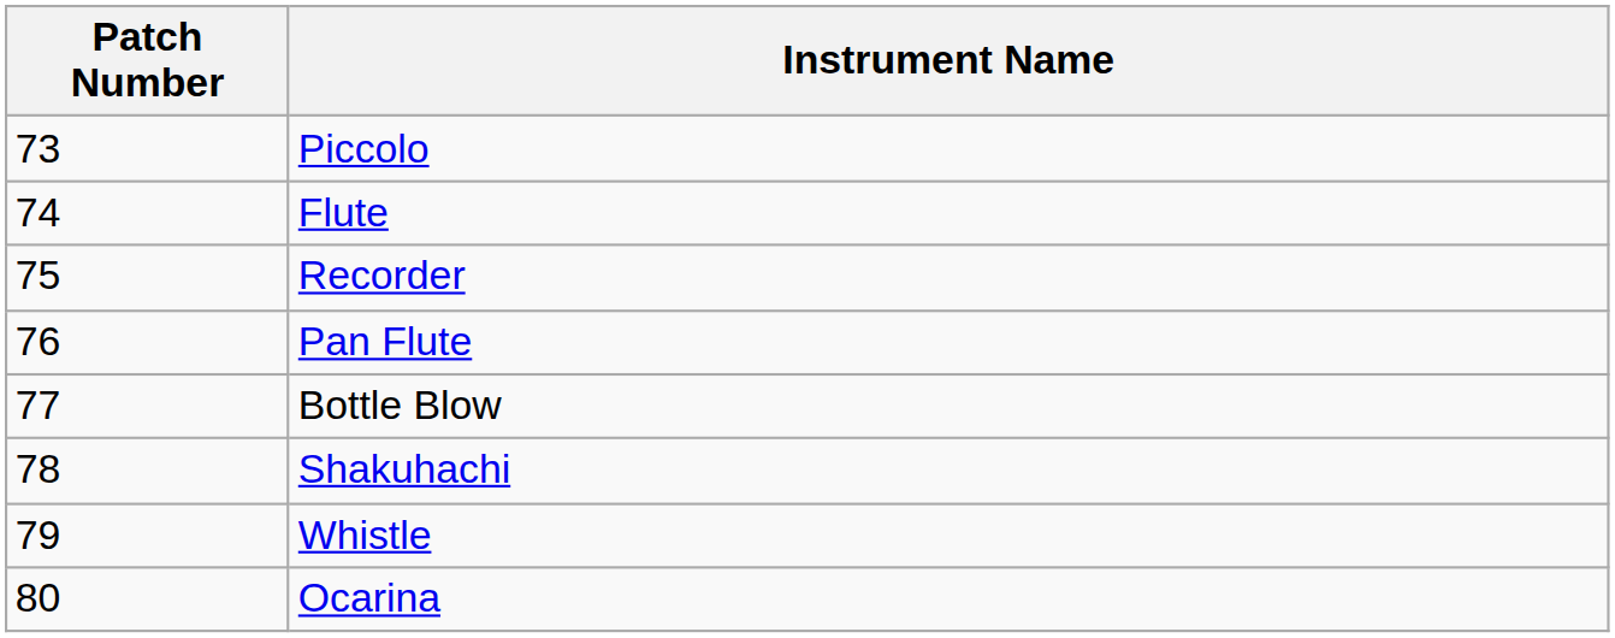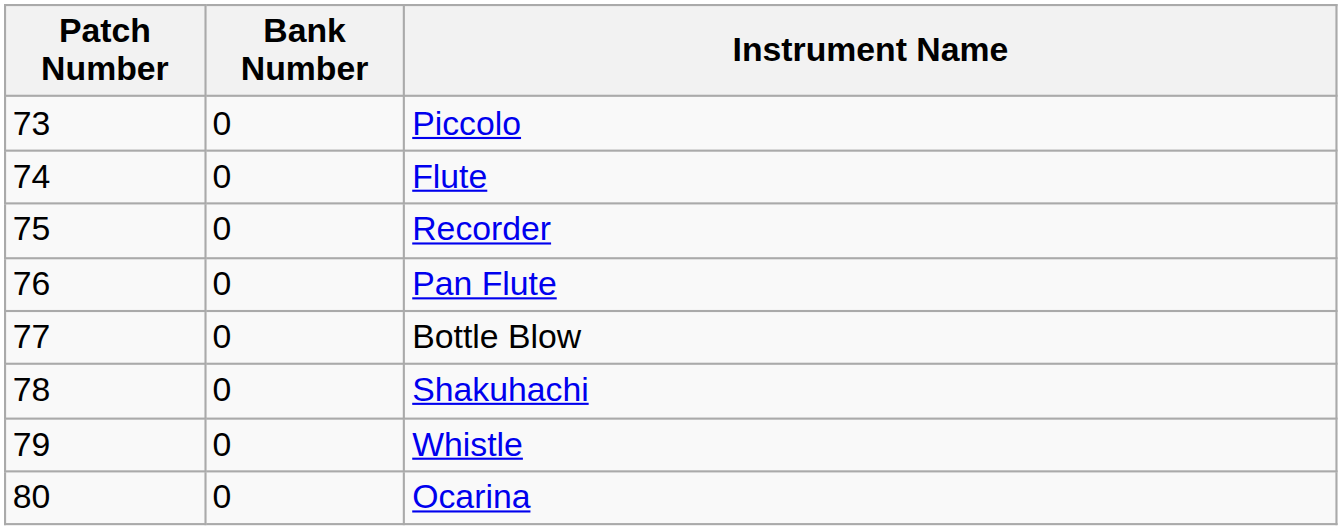 <table width="50%" class="wikitable">
 <tr>
 <th width="15%">Patch Number</th>
+<th width="15%">Bank Number</th>
 <th width="70%">Instrument Name</th>
 </tr>
 <tr>
 <td>73</td>
+<td>0</td>
 <td><a href='#'>Piccolo</a></td>
 </tr>
 <tr>
 <td>74</td>
+<td>0</td>
 <td><a href='#'>Flute</a></td>
 </tr>
 <tr>
 <td>75</td>
+<td>0</td>
 <td><a href='#'>Recorder</a></td>
 </tr>
 <tr>
 <td>76</td>
+<td>0</td>
 <td><a href='#'>Pan Flute</a></td>
 </tr>
 <tr>
 <td>77</td>
+<td>0</td>
 <td>Bottle Blow</td>
 </tr>
 <tr>
 <td>78</td>
+<td>0</td>
 <td><a href='#'>Shakuhachi</a></td>
 </tr>
 <tr>
 <td>79</td>
+<td>0</td>
 <td><a href='#'>Whistle</a></td>
 </tr>
 <tr>
 <td>80</td>
+<td>0</td>
 <td><a href='#'>Ocarina</a></td>
 </tr>
 </table>
